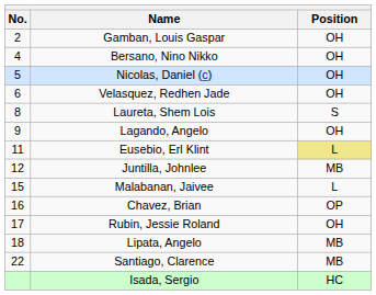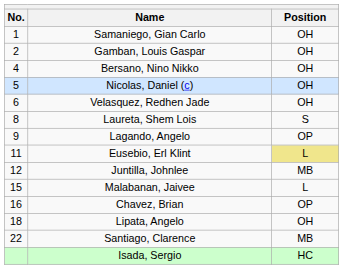 <table class="wikitable mw-collapsible mw-collapsed" style="text-align:center; width:500px; border:none">
 <tr>
 <th style="text-align:center" colspan="3"></th>
 </tr>
 <tr>
 <th style="width:7%">No.</th>
 <th>Name</th>
 <th style="width:20%">Position</th>
+</tr>
+<tr>
+<td>1</td>
+<td>Samaniego, Gian Carlo</td>
+<td>OH</td>
 </tr>
 <tr>
 <td>2</td>
 <td>Gamban, Louis Gaspar</td>
 <td>OH</td>
 </tr>
 <tr>
 <td>4</td>
 <td>Bersano, Nino Nikko</td>
 <td>OH</td>
 </tr>
 <tr bgcolor=#D0E6FF>
 <td>5</td>
 <td>Nicolas, Daniel (<a href='#'>c</a>)</td>
 <td>OH</td>
 </tr>
 <tr>
 <td>6</td>
 <td>Velasquez, Redhen Jade</td>
 <td>OH</td>
 </tr>
 <tr>
 <td>8</td>
 <td>Laureta, Shem Lois</td>
 <td>S</td>
 </tr>
 <tr>
 <td>9</td>
 <td>Lagando, Angelo</td>
-<td>OH</td>
+<td>OP</td>
 </tr>
 <tr>
 <td>11</td>
 <td>Eusebio, Erl Klint</td>
 <td style="background: khaki;">L</td>
 </tr>
 <tr>
 <td>12</td>
 <td>Juntilla, Johnlee</td>
 <td>MB</td>
 </tr>
 <tr>
 <td>15</td>
 <td>Malabanan, Jaivee</td>
 <td>L</td>
 </tr>
 <tr>
 <td>16</td>
 <td>Chavez, Brian</td>
 <td>OP</td>
 </tr>
 <tr>
-<td>17</td>
-<td>Rubin, Jessie Roland</td>
-<td>OH</td>
-</tr>
-<tr>
 <td>18</td>
 <td>Lipata, Angelo</td>
-<td>MB</td>
+<td>OH</td>
 </tr>
 <tr>
 <td>22</td>
 <td>Santiago, Clarence</td>
 <td>MB</td>
 </tr>
 <tr bgcolor=#CCFFCC>
 <td></td>
 <td>Isada, Sergio</td>
 <td>HC</td>
 </tr>
 </table>
